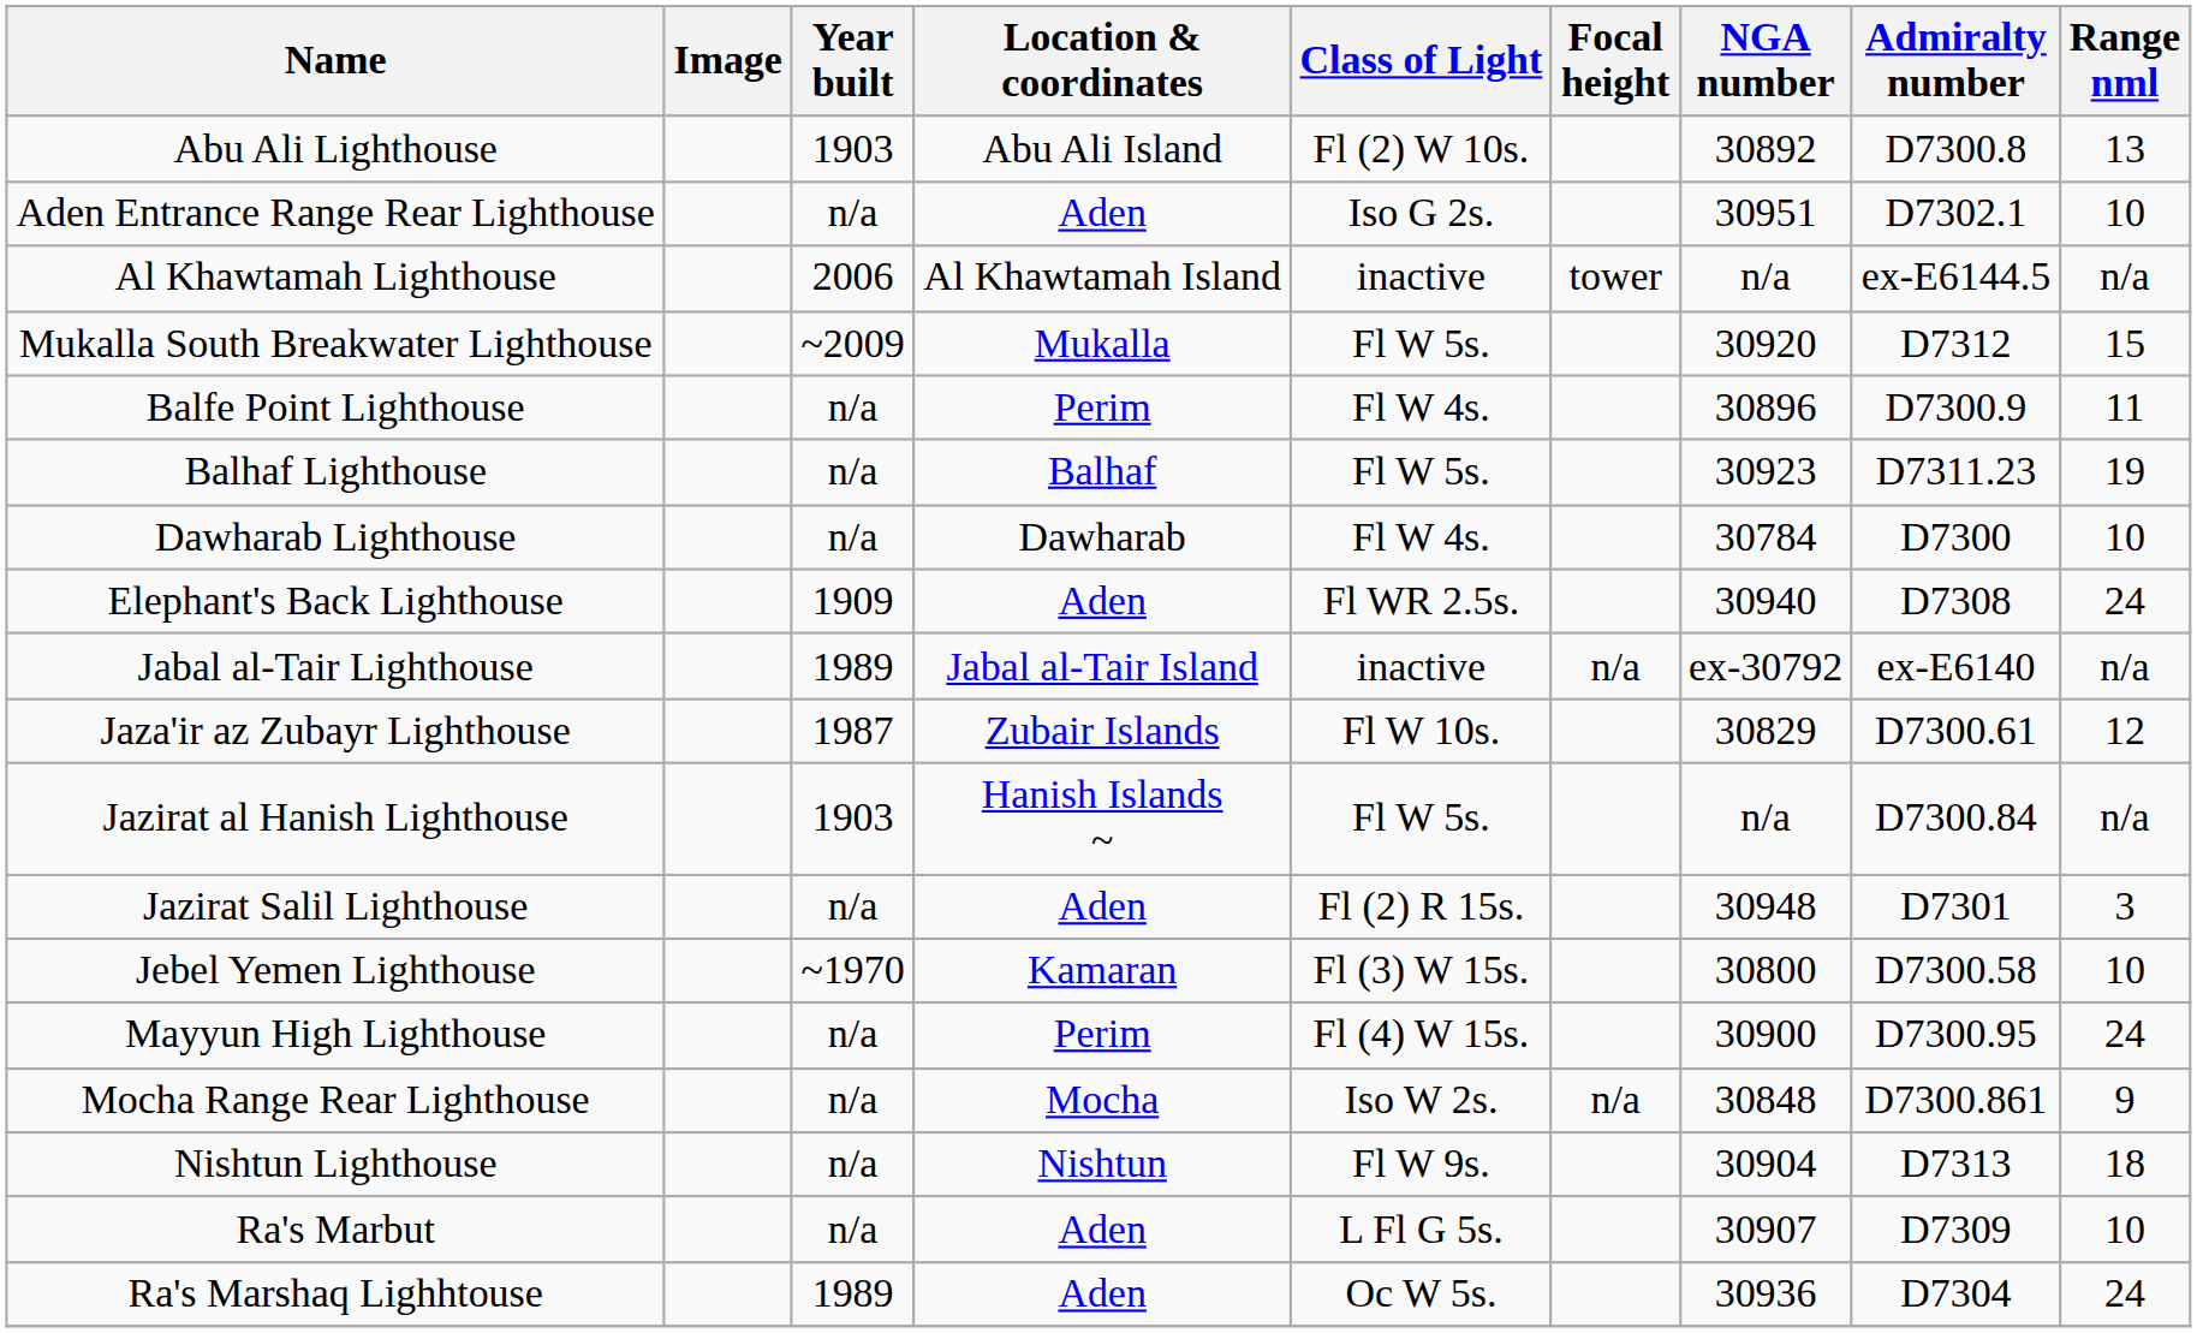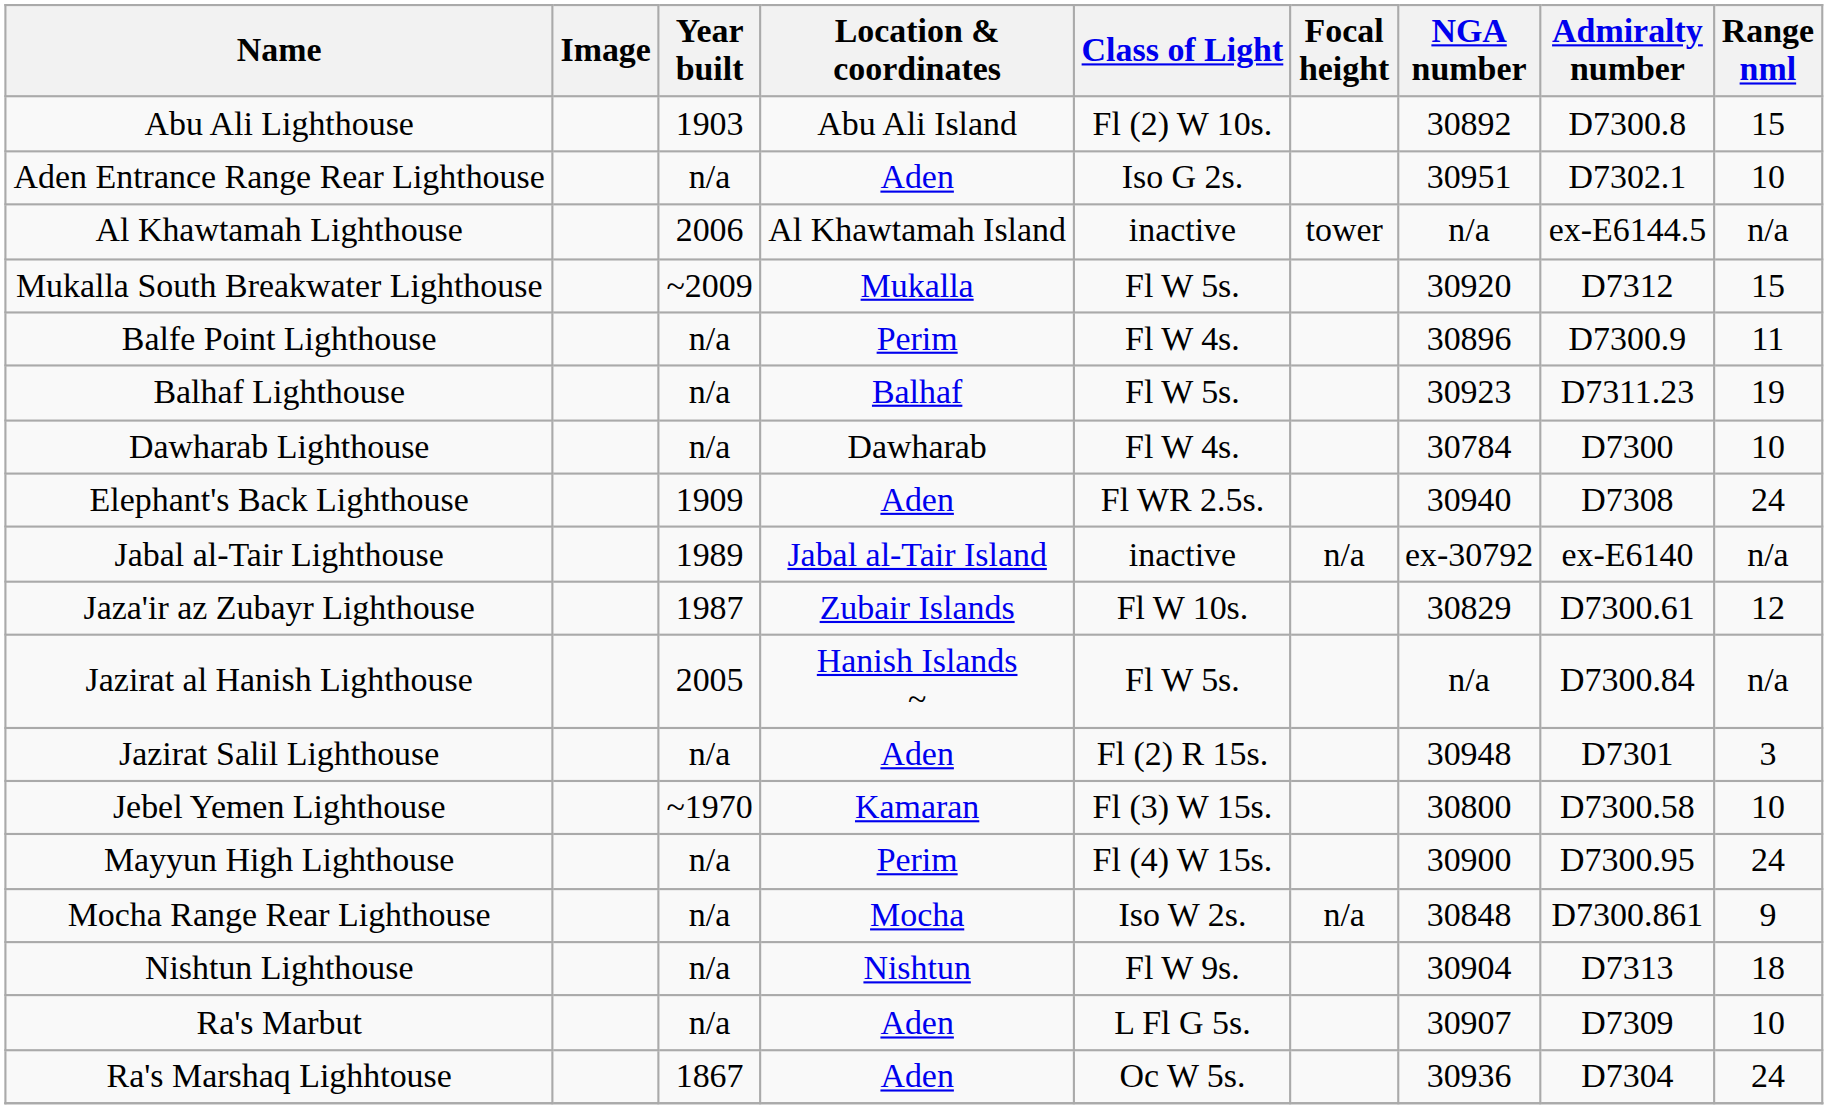 <table class="wikitable sortable" style="margin:auto;text-align:center">
 <tr>
 <th>Name</th>
 <th>Image</th>
 <th>Year<br>built</th>
 <th>Location &<br> coordinates</th>
 <th><a href='#'>Class of Light</a></th>
 <th>Focal<br>height</th>
 <th><a href='#'>NGA</a><br>number</th>
 <th><a href='#'>Admiralty</a><br>number</th>
 <th>Range<br><a href='#'>nml</a></th>
 </tr>
 <tr>
 <td>Abu Ali Lighthouse</td>
 <td></td>
 <td>1903</td>
 <td>Abu Ali Island<br> </td>
 <td>Fl (2) W 10s.</td>
 <td></td>
 <td>30892</td>
 <td>D7300.8</td>
-<td>13</td>
+<td>15</td>
 </tr>
 <tr>
 <td>Aden Entrance Range Rear Lighthouse</td>
 <td></td>
 <td>n/a</td>
 <td><a href='#'>Aden</a><br> </td>
 <td>Iso G 2s.</td>
 <td></td>
 <td>30951</td>
 <td>D7302.1</td>
 <td>10</td>
 </tr>
 <tr>
 <td>Al Khawtamah Lighthouse</td>
 <td></td>
 <td>2006</td>
 <td>Al Khawtamah Island<br> </td>
 <td>inactive</td>
 <td> tower</td>
 <td>n/a</td>
 <td>ex-E6144.5</td>
 <td>n/a</td>
 </tr>
 <tr>
 <td>Mukalla South Breakwater Lighthouse</td>
 <td></td>
 <td>~2009</td>
 <td><a href='#'>Mukalla</a><br> </td>
 <td>Fl W 5s.</td>
 <td></td>
 <td>30920</td>
 <td>D7312</td>
 <td>15</td>
 </tr>
 <tr>
 <td>Balfe Point Lighthouse</td>
 <td></td>
 <td>n/a</td>
 <td><a href='#'>Perim</a><br> </td>
 <td>Fl W 4s.</td>
 <td></td>
 <td>30896</td>
 <td>D7300.9</td>
 <td>11</td>
 </tr>
 <tr>
 <td>Balhaf Lighthouse</td>
 <td></td>
 <td>n/a</td>
 <td><a href='#'>Balhaf</a><br> </td>
 <td>Fl W 5s.</td>
 <td></td>
 <td>30923</td>
 <td>D7311.23</td>
 <td>19</td>
 </tr>
 <tr>
 <td>Dawharab Lighthouse</td>
 <td></td>
 <td>n/a</td>
 <td>Dawharab <br> </td>
 <td>Fl W 4s.</td>
 <td></td>
 <td>30784</td>
 <td>D7300</td>
 <td>10</td>
 </tr>
 <tr>
 <td>Elephant's Back Lighthouse</td>
 <td></td>
 <td>1909</td>
 <td><a href='#'>Aden</a><br> </td>
 <td>Fl WR 2.5s.</td>
 <td></td>
 <td>30940</td>
 <td>D7308</td>
 <td>24</td>
 </tr>
 <tr>
 <td>Jabal al-Tair Lighthouse</td>
 <td></td>
 <td>1989</td>
 <td><a href='#'>Jabal al-Tair Island</a><br> </td>
 <td>inactive</td>
 <td>n/a</td>
 <td>ex-30792</td>
 <td>ex-E6140</td>
 <td>n/a</td>
 </tr>
 <tr>
 <td>Jaza'ir az Zubayr Lighthouse</td>
 <td></td>
 <td>1987</td>
 <td><a href='#'>Zubair Islands</a><br> </td>
 <td>Fl W 10s.</td>
 <td></td>
 <td>30829</td>
 <td>D7300.61</td>
 <td>12</td>
 </tr>
 <tr>
 <td>Jazirat al Hanish Lighthouse</td>
 <td> </td>
-<td>1903</td>
+<td>2005</td>
 <td><a href='#'>Hanish Islands</a><br> ~ </td>
 <td>Fl W 5s.</td>
 <td></td>
 <td>n/a</td>
 <td>D7300.84</td>
 <td>n/a</td>
 </tr>
 <tr>
 <td>Jazirat Salil Lighthouse</td>
 <td> </td>
 <td>n/a</td>
 <td><a href='#'>Aden</a><br> </td>
 <td>Fl (2) R 15s.</td>
 <td></td>
 <td>30948</td>
 <td>D7301</td>
 <td>3</td>
 </tr>
 <tr>
 <td>Jebel Yemen Lighthouse</td>
 <td> </td>
 <td>~1970</td>
 <td><a href='#'>Kamaran</a><br> </td>
 <td>Fl (3) W 15s.</td>
 <td></td>
 <td>30800</td>
 <td>D7300.58</td>
 <td>10</td>
 </tr>
 <tr>
 <td>Mayyun High Lighthouse</td>
 <td></td>
 <td>n/a</td>
 <td><a href='#'>Perim</a><br> </td>
 <td>Fl (4) W 15s.</td>
 <td></td>
 <td>30900</td>
 <td>D7300.95</td>
 <td>24</td>
 </tr>
 <tr>
 <td>Mocha Range Rear Lighthouse</td>
 <td></td>
 <td>n/a</td>
 <td><a href='#'>Mocha</a><br> </td>
 <td>Iso W 2s.</td>
 <td>n/a</td>
 <td>30848</td>
 <td>D7300.861</td>
 <td>9</td>
 </tr>
 <tr>
 <td>Nishtun Lighthouse</td>
 <td></td>
 <td>n/a</td>
 <td><a href='#'>Nishtun</a><br> </td>
 <td>Fl W 9s.</td>
 <td></td>
 <td>30904</td>
 <td>D7313</td>
 <td>18</td>
 </tr>
 <tr>
 <td>Ra's Marbut</td>
 <td> </td>
 <td>n/a</td>
 <td><a href='#'>Aden</a><br> </td>
 <td>L Fl G 5s.</td>
 <td></td>
 <td>30907</td>
 <td>D7309</td>
 <td>10</td>
 </tr>
 <tr>
 <td>Ra's Marshaq Lighhtouse</td>
 <td> </td>
-<td>1989</td>
+<td>1867</td>
 <td><a href='#'>Aden</a><br> </td>
 <td>Oc W 5s.</td>
 <td></td>
 <td>30936</td>
 <td>D7304</td>
 <td>24</td>
 </tr>
 <tr>
 </tr>
 </table>
